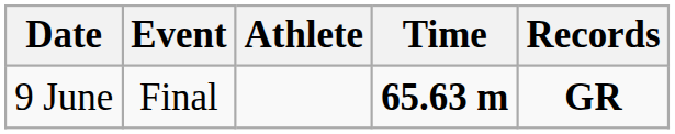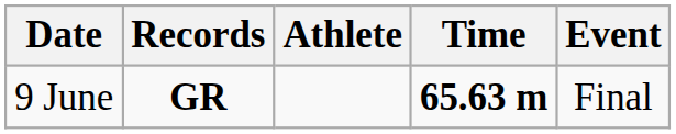 <table class=wikitable style=text-align:center>
 <tr>
 <th>Date</th>
-<th>Event</th>
+<th>Records</th>
 <th>Athlete</th>
 <th>Time</th>
-<th>Records</th>
+<th>Event</th>
 </tr>
 <tr>
 <td>9 June</td>
-<td>Final</td>
+<td><strong>GR</strong></td>
 <td align=left></td>
 <td><strong>65.63 m</strong></td>
-<td><strong>GR</strong></td>
+<td>Final</td>
 </tr>
 </table>
